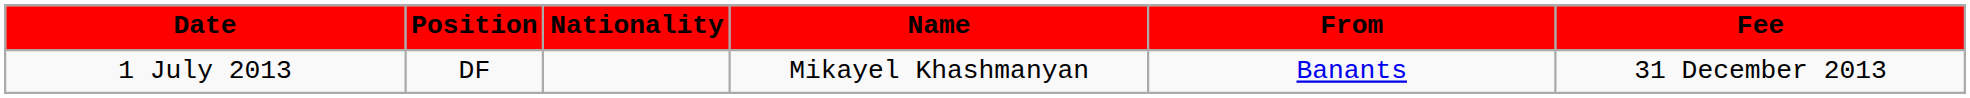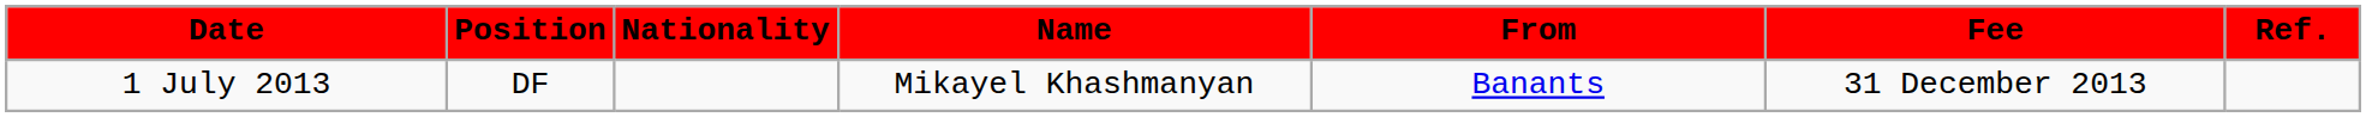 <table class="wikitable"  style="text-align:center; font-size:90%; ">
 <tr>
 <th style="background:#FF0000; color:#000000; width:200px;">Date</th>
 <th style="background:#FF0000; color:#000000; width:50px;">Position</th>
 <th style="background:#FF0000; color:#000000; width:50px;">Nationality</th>
 <th style="background:#FF0000; color:#000000; width:200px;">Name</th>
 <th style="background:#FF0000; color:#000000; width:200px;">From</th>
 <th style="background:#FF0000; color:#000000; width:200px;">Fee</th>
+<th style="background:#FF0000; color:#000000; width:50px;">Ref.</th>
 </tr>
 <tr>
 <td>1 July 2013</td>
 <td>DF</td>
 <td></td>
 <td>Mikayel Khashmanyan</td>
 <td><a href='#'>Banants</a></td>
 <td>31 December 2013</td>
+<td></td>
 </tr>
 </table>
